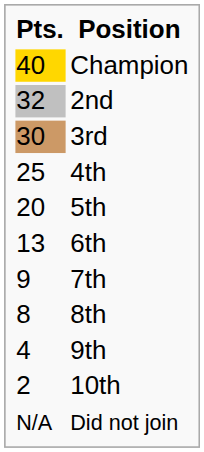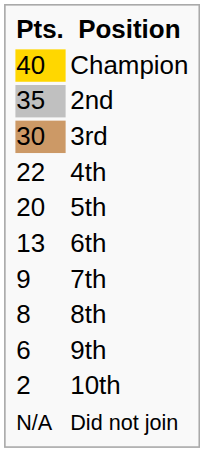 <table class="infobox" style="width:auto; font-size:100%;">
 <tr>
 <th>Pts.</th>
 <th>Position</th>
 </tr>
 <tr>
 <td bgcolor=gold>40</td>
 <td>Champion</td>
 </tr>
 <tr>
-<td bgcolor=silver>32</td>
+<td bgcolor=silver>35</td>
 <td>2nd</td>
 </tr>
 <tr>
 <td bgcolor=#CC9966>30</td>
 <td>3rd</td>
 </tr>
 <tr>
-<td>25</td>
+<td>22</td>
 <td>4th</td>
 </tr>
 <tr>
 <td>20</td>
 <td>5th</td>
 </tr>
 <tr>
 <td>13</td>
 <td>6th</td>
 </tr>
 <tr>
 <td>9</td>
 <td>7th</td>
 </tr>
 <tr>
 <td>8</td>
 <td>8th</td>
 </tr>
 <tr>
-<td>4</td>
+<td>6</td>
 <td>9th</td>
 </tr>
 <tr>
 <td>2</td>
 <td>10th</td>
 </tr>
 <tr>
 <td><small>N/A</small></td>
 <td><small>Did not join</small></td>
 </tr>
 </table>
